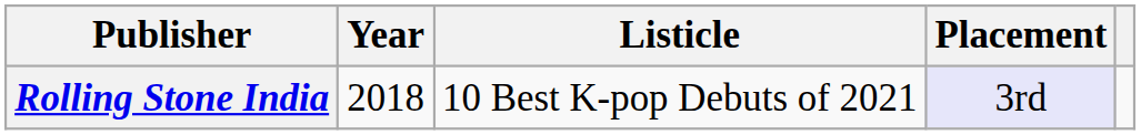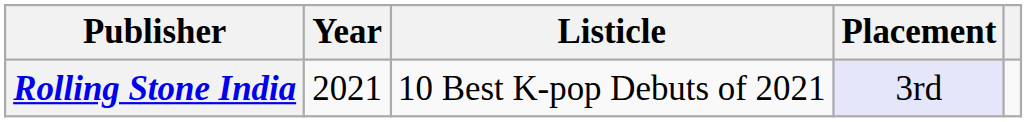 <table class="wikitable plainrowheaders sortable" style="text-align:center">
 <tr>
 <th scope="col">Publisher</th>
 <th scope="col">Year</th>
 <th scope="col">Listicle</th>
 <th scope="col">Placement</th>
 <th scope="col" class="unsortable"></th>
 </tr>
 <tr>
 <th scope="row"><em><a href='#'>Rolling Stone India</a></em></th>
-<td>2018</td>
+<td>2021</td>
 <td style="text-align:left">10 Best K-pop Debuts of 2021</td>
 <td style="background: lavender;">3rd</td>
 <td style="text-align:center"></td>
 </tr>
 </table>
